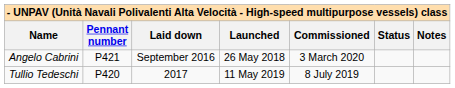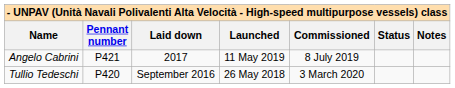 <table border="1" class="sortable wikitable" style="margin:1em auto;">
 <tr>
 <th colspan="11" style="background:#ffdead;"> - UNPAV (Unità Navali Polivalenti Alta Velocità - High-speed multipurpose vessels) class</th>
 </tr>
 <tr>
 <th>Name</th>
 <th><a href='#'>Pennant<br>number</a></th>
 <th>Laid down</th>
 <th>Launched</th>
 <th>Commissioned</th>
 <th>Status</th>
 <th>Notes</th>
 </tr>
 <tr style="text-align:center;">
 <td><em>Angelo Cabrini</em></td>
 <td>P421</td>
+<td>2017</td>
+<td>11 May 2019</td>
+<td>8 July 2019</td>
+<td></td>
+<td></td>
+</tr>
+<tr style="text-align:center;">
+<td><em>Tullio Tedeschi</em></td>
+<td>P420</td>
 <td>September 2016</td>
 <td>26 May 2018</td>
 <td>3 March 2020</td>
 <td></td>
 <td></td>
 </tr>
-<tr style="text-align:center;">
-<td><em>Tullio Tedeschi</em></td>
-<td>P420</td>
-<td>2017</td>
-<td>11 May 2019</td>
-<td>8 July 2019</td>
-<td></td>
-<td></td>
-</tr>
 </table>
